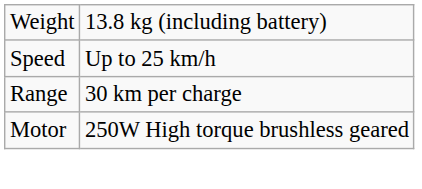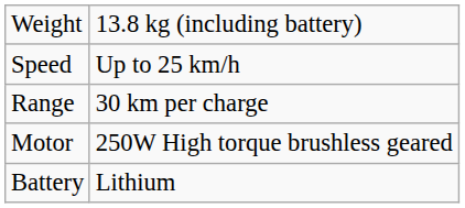 <table class="wikitable">
 <tr>
 <td>Weight</td>
 <td>13.8 kg (including battery) </td>
 </tr>
 <tr>
 <td>Speed</td>
 <td>Up to 25 km/h </td>
 </tr>
 <tr>
 <td>Range</td>
 <td>30 km per charge </td>
 </tr>
 <tr>
 <td>Motor</td>
 <td>250W High torque brushless geared </td>
 </tr>
+<tr>
+<td>Battery</td>
+<td>Lithium </td>
+</tr>
 </table>
